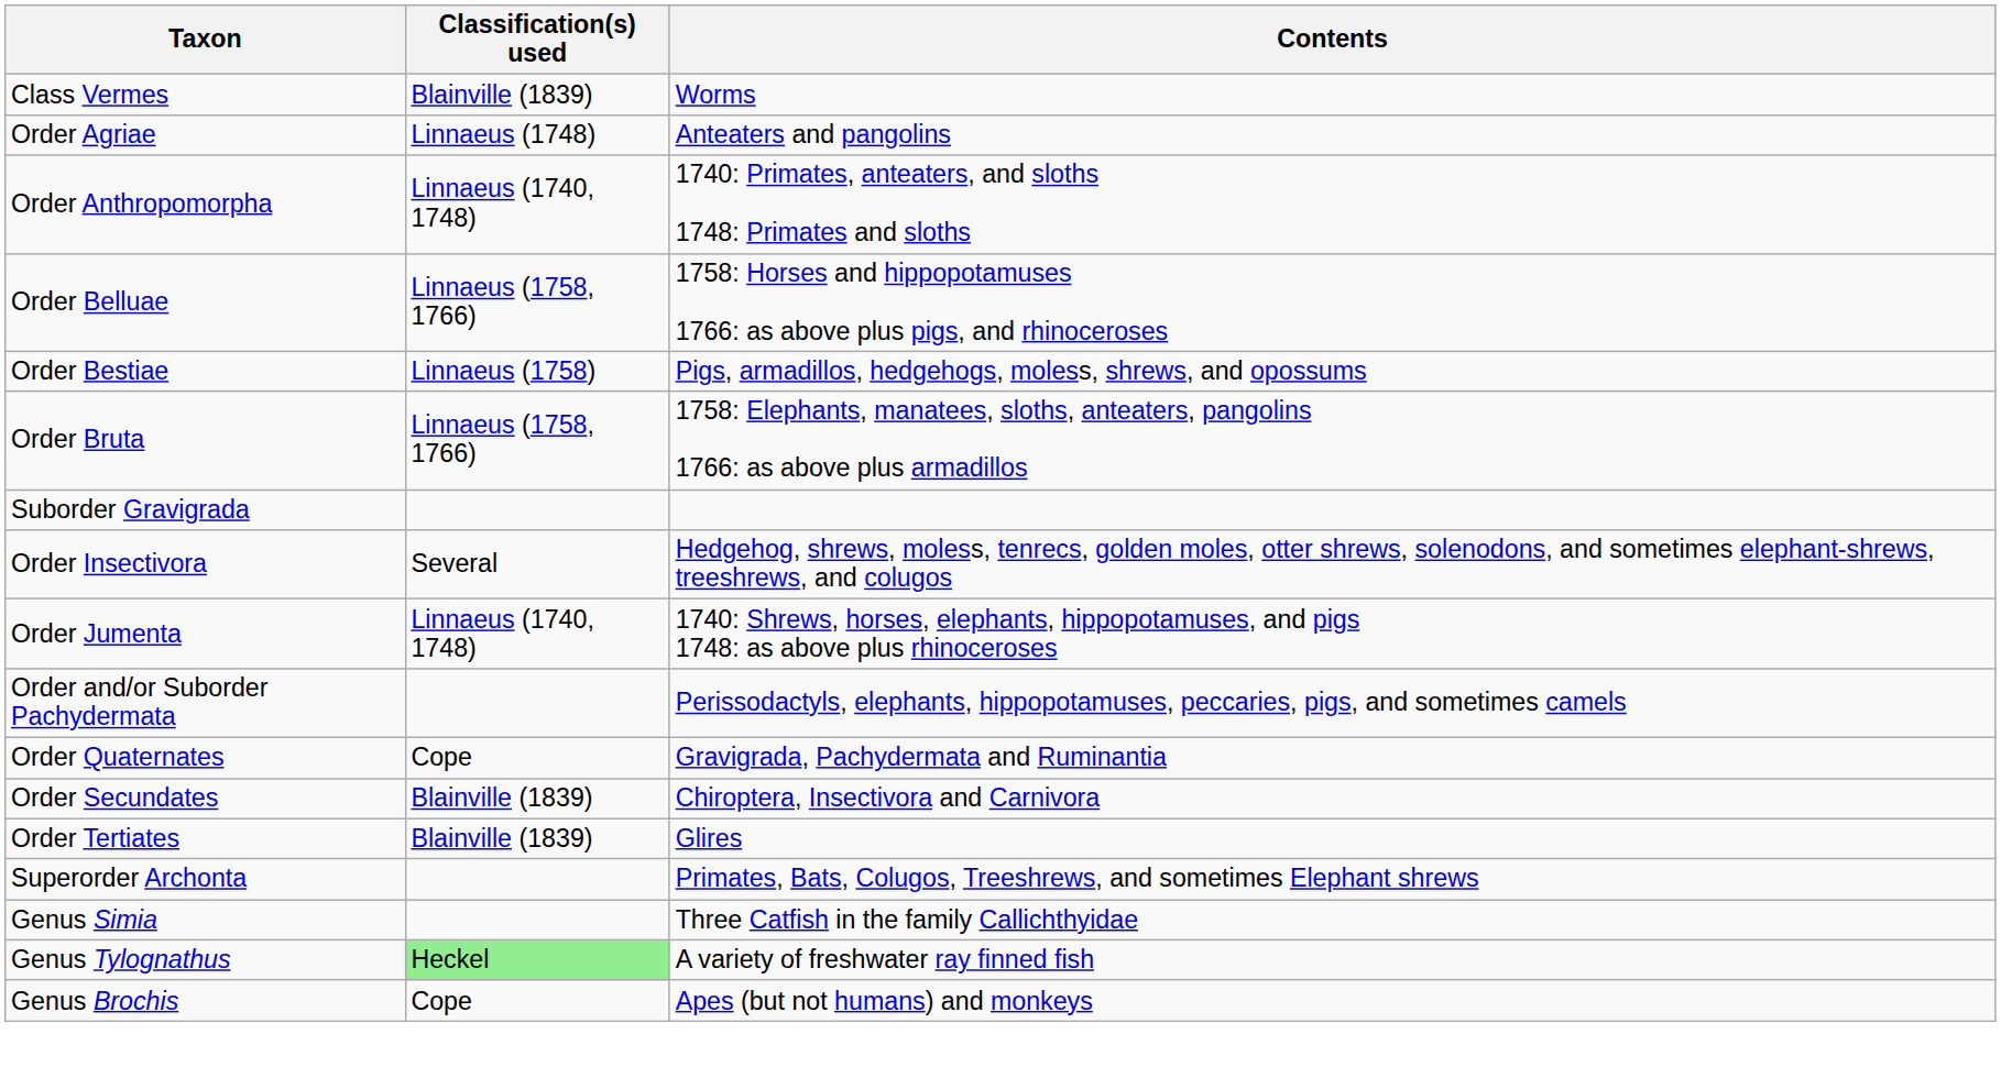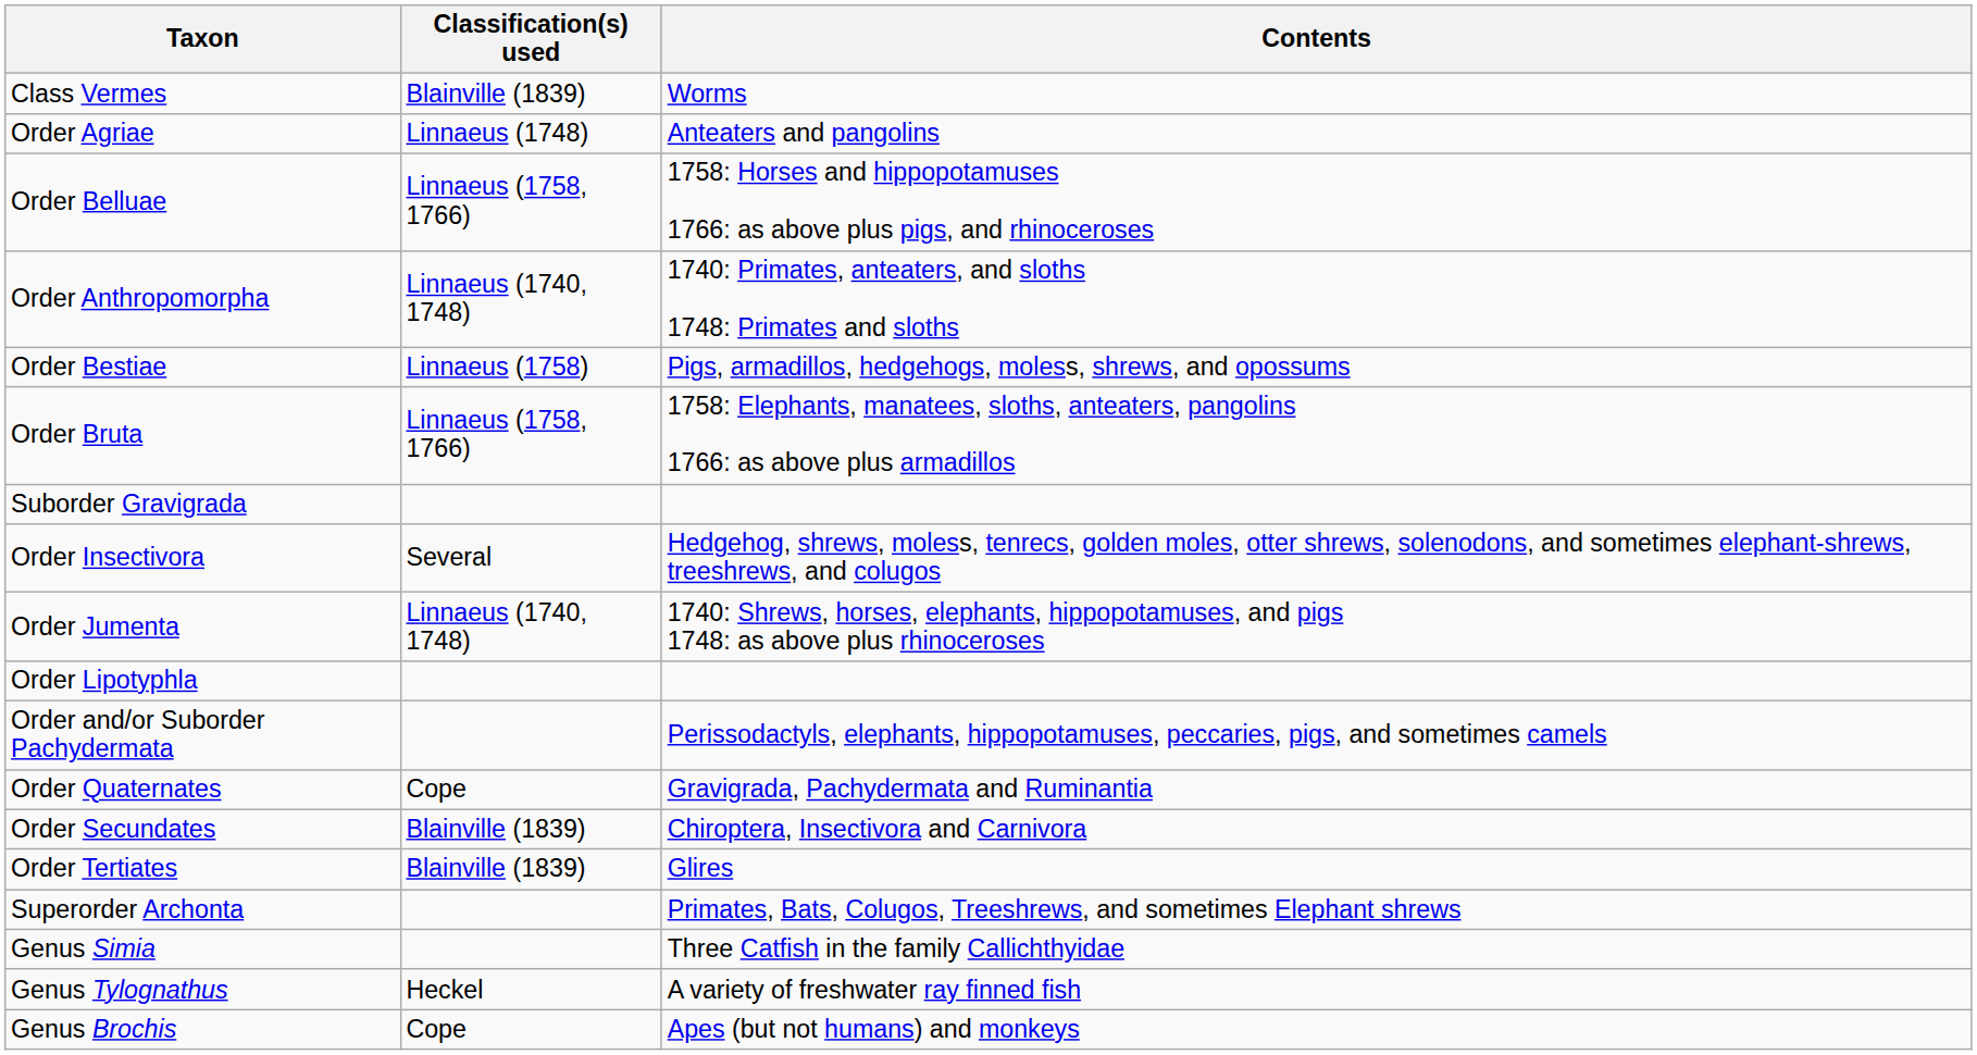 <table class="wikitable">
 <tr>
 <th>Taxon</th>
 <th>Classification(s) used</th>
 <th>Contents</th>
 </tr>
 <tr>
 <td>Class <a href='#'>Vermes</a></td>
 <td><a href='#'>Blainville</a> (1839)</td>
 <td><a href='#'>Worms</a></td>
 </tr>
 <tr>
 <td>Order <a href='#'>Agriae</a></td>
 <td><a href='#'>Linnaeus</a> (1748)</td>
 <td><a href='#'>Anteaters</a> and <a href='#'>pangolins</a></td>
 </tr>
 <tr>
+<td>Order <a href='#'>Belluae</a></td>
+<td><a href='#'>Linnaeus</a> (<a href='#'>1758</a>, 1766)</td>
+<td>1758: <a href='#'>Horses</a> and <a href='#'>hippopotamuses</a><br><br>1766: as above plus <a href='#'>pigs</a>, and <a href='#'>rhinoceroses</a></td>
+</tr>
+<tr>
 <td>Order <a href='#'>Anthropomorpha</a></td>
 <td><a href='#'>Linnaeus</a> (1740, 1748)</td>
 <td>1740: <a href='#'>Primates</a>, <a href='#'>anteaters</a>, and <a href='#'>sloths</a><br><br>1748: <a href='#'>Primates</a> and <a href='#'>sloths</a></td>
-</tr>
-<tr>
-<td>Order <a href='#'>Belluae</a></td>
-<td><a href='#'>Linnaeus</a> (<a href='#'>1758</a>, 1766)</td>
-<td>1758: <a href='#'>Horses</a> and <a href='#'>hippopotamuses</a><br><br>1766: as above plus <a href='#'>pigs</a>, and <a href='#'>rhinoceroses</a></td>
 </tr>
 <tr>
 <td>Order <a href='#'>Bestiae</a></td>
 <td><a href='#'>Linnaeus</a> (<a href='#'>1758</a>)</td>
 <td><a href='#'>Pigs</a>, <a href='#'>armadillos</a>, <a href='#'>hedgehogs</a>, <a href='#'>moles</a>s, <a href='#'>shrews</a>, and <a href='#'>opossums</a></td>
 </tr>
 <tr>
 <td>Order <a href='#'>Bruta</a></td>
 <td><a href='#'>Linnaeus</a> (<a href='#'>1758</a>, 1766)</td>
 <td>1758: <a href='#'>Elephants</a>, <a href='#'>manatees</a>, <a href='#'>sloths</a>, <a href='#'>anteaters</a>, <a href='#'>pangolins</a><br><br>1766: as above plus <a href='#'>armadillos</a></td>
 </tr>
 <tr>
 <td>Suborder <a href='#'>Gravigrada</a></td>
 <td></td>
 <td></td>
 </tr>
 <tr>
 <td>Order <a href='#'>Insectivora</a></td>
 <td>Several</td>
 <td><a href='#'>Hedgehog</a>, <a href='#'>shrews</a>, <a href='#'>moles</a>s, <a href='#'>tenrecs</a>, <a href='#'>golden moles</a>, <a href='#'>otter shrews</a>, <a href='#'>solenodons</a>, and sometimes <a href='#'>elephant-shrews</a>, <a href='#'>treeshrews</a>, and <a href='#'>colugos</a></td>
 </tr>
 <tr>
 <td>Order <a href='#'>Jumenta</a></td>
 <td><a href='#'>Linnaeus</a> (1740, 1748)</td>
 <td>1740: <a href='#'>Shrews</a>, <a href='#'>horses</a>, <a href='#'>elephants</a>, <a href='#'>hippopotamuses</a>, and <a href='#'>pigs</a><br>1748: as above plus <a href='#'>rhinoceroses</a></td>
+</tr>
+<tr>
+<td>Order <a href='#'>Lipotyphla</a></td>
+<td></td>
+<td></td>
 </tr>
 <tr>
 <td>Order and/or Suborder <a href='#'>Pachydermata</a></td>
 <td></td>
 <td><a href='#'>Perissodactyls</a>, <a href='#'>elephants</a>, <a href='#'>hippopotamuses</a>, <a href='#'>peccaries</a>, <a href='#'>pigs</a>, and sometimes <a href='#'>camels</a></td>
 </tr>
 <tr>
 <td>Order <a href='#'>Quaternates</a></td>
 <td>Cope</td>
 <td><a href='#'>Gravigrada</a>, <a href='#'>Pachydermata</a> and <a href='#'>Ruminantia</a></td>
 </tr>
 <tr>
 <td>Order <a href='#'>Secundates</a></td>
 <td><a href='#'>Blainville</a> (1839)</td>
 <td><a href='#'>Chiroptera</a>, <a href='#'>Insectivora</a> and <a href='#'>Carnivora</a></td>
 </tr>
 <tr>
 <td>Order <a href='#'>Tertiates</a></td>
 <td><a href='#'>Blainville</a> (1839)</td>
 <td><a href='#'>Glires</a></td>
 </tr>
 <tr>
 <td>Superorder <a href='#'>Archonta</a></td>
 <td></td>
 <td><a href='#'>Primates</a>, <a href='#'>Bats</a>, <a href='#'>Colugos</a>, <a href='#'>Treeshrews</a>, and sometimes <a href='#'>Elephant shrews</a></td>
 </tr>
 <tr>
 <td>Genus <em><a href='#'>Simia</a></em></td>
 <td></td>
 <td>Three <a href='#'>Catfish</a> in the family <a href='#'>Callichthyidae</a></td>
 </tr>
 <tr>
 <td>Genus <em><a href='#'>Tylognathus</a></em></td>
-<td style="background: lightgreen;">Heckel</td>
+<td>Heckel</td>
 <td>A variety of freshwater <a href='#'>ray finned fish</a></td>
 </tr>
 <tr>
 <td>Genus <em><a href='#'>Brochis</a></em></td>
 <td>Cope</td>
 <td><a href='#'>Apes</a> (but not <a href='#'>humans</a>) and <a href='#'>monkeys</a></td>
 </tr>
 </table>
